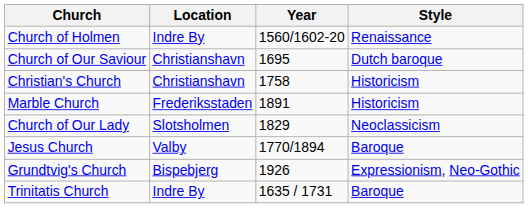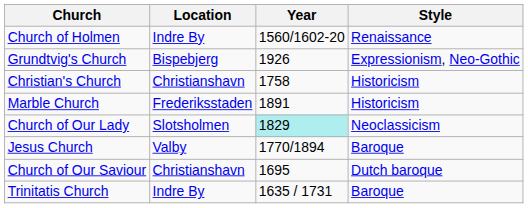 <table class="wikitable" border="1">
 <tr>
 <th header 1>Church</th>
 <th header 2>Location</th>
 <th header 3>Year</th>
 <th header 4>Style</th>
 </tr>
 <tr>
 <td row 1, cell 1><a href='#'>Church of Holmen</a></td>
 <td row 5, cell 2><a href='#'>Indre By</a></td>
 <td row 1, cell 3>1560/1602-20</td>
 <td row 1, cell 4><a href='#'>Renaissance</a></td>
 </tr>
 <tr>
-<td row 2, cell 1><a href='#'>Church of Our Saviour</a></td>
-<td row 2, cell 2><a href='#'>Christianshavn</a></td>
-<td row 2, cell 3>1695</td>
-<td row 2, cell 4><a href='#'>Dutch baroque</a></td>
+<td row 7, cell 1><a href='#'>Grundtvig's Church</a></td>
+<td row 7, cell 2><a href='#'>Bispebjerg</a></td>
+<td row 7, cell 3>1926</td>
+<td row 7, cell 4><a href='#'>Expressionism</a>, <a href='#'>Neo-Gothic</a></td>
 </tr>
 <tr>
 <td row 3, cell 1><a href='#'>Christian's Church</a></td>
 <td row 3, cell 2><a href='#'>Christianshavn</a></td>
 <td row 3, cell 3>1758</td>
 <td row 6, cell 4><a href='#'>Historicism</a></td>
 </tr>
 <tr>
 <td row 4, cell 1><a href='#'>Marble Church</a></td>
 <td row 4, cell 2><a href='#'>Frederiksstaden</a></td>
 <td row 6, cell 3>1891</td>
 <td row 4, cell 4><a href='#'>Historicism</a></td>
 </tr>
 <tr>
 <td row 5, cell 1><a href='#'>Church of Our Lady</a></td>
 <td row 1, cell 2><a href='#'>Slotsholmen</a></td>
-<td row 5, cell 3>1829</td>
+<td row 5, cell 3 style="background: paleturquoise;">1829</td>
 <td row 5, cell 4><a href='#'>Neoclassicism</a></td>
 </tr>
 <tr>
 <td row 6, cell 1><a href='#'>Jesus Church</a></td>
 <td row 6, cell 2><a href='#'>Valby</a></td>
 <td row 4, cell 3>1770/1894</td>
 <td row 3, cell 4><a href='#'>Baroque</a></td>
 </tr>
 <tr>
-<td row 7, cell 1><a href='#'>Grundtvig's Church</a></td>
-<td row 7, cell 2><a href='#'>Bispebjerg</a></td>
-<td row 7, cell 3>1926</td>
-<td row 7, cell 4><a href='#'>Expressionism</a>, <a href='#'>Neo-Gothic</a></td>
+<td row 2, cell 1><a href='#'>Church of Our Saviour</a></td>
+<td row 2, cell 2><a href='#'>Christianshavn</a></td>
+<td row 2, cell 3>1695</td>
+<td row 2, cell 4><a href='#'>Dutch baroque</a></td>
 </tr>
 <tr>
 <td row 8, cell 1><a href='#'>Trinitatis Church</a></td>
 <td row 8, cell 2><a href='#'>Indre By</a></td>
 <td row 8, cell 3>1635 / 1731</td>
 <td row 8, cell 4><a href='#'>Baroque</a></td>
 </tr>
 </table>
